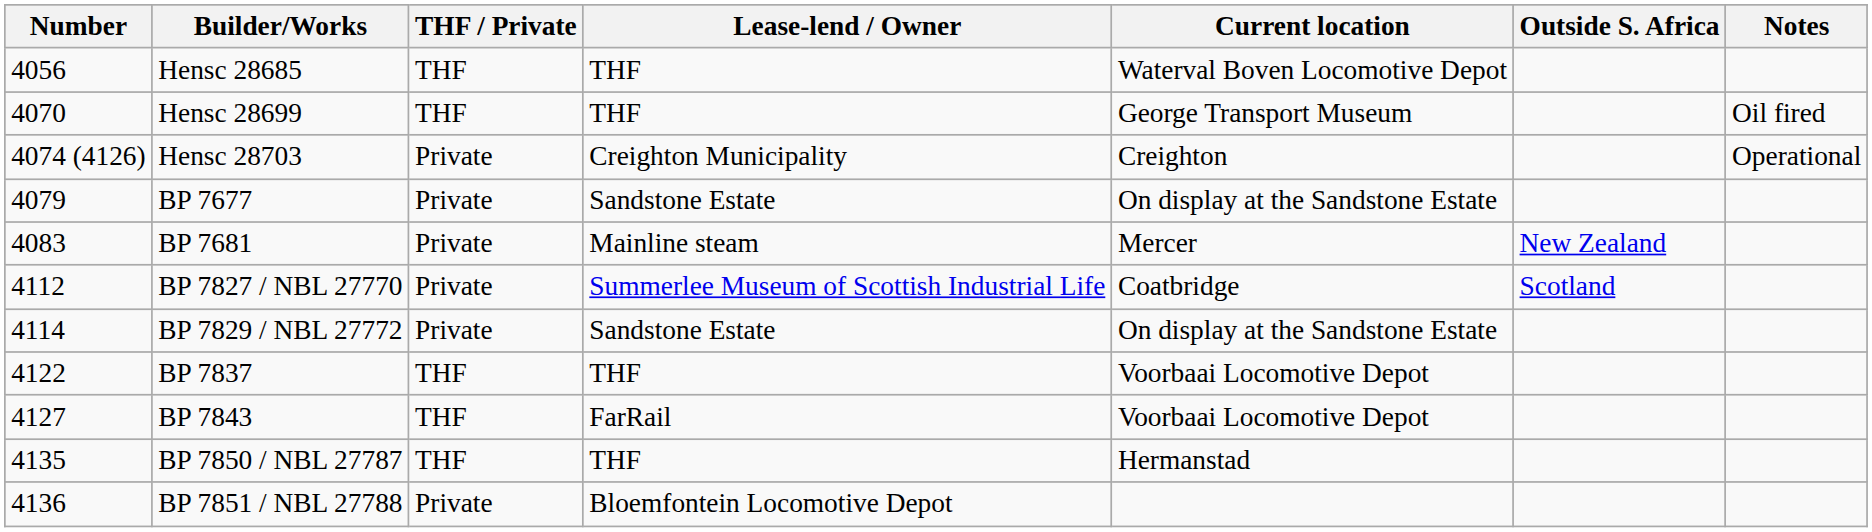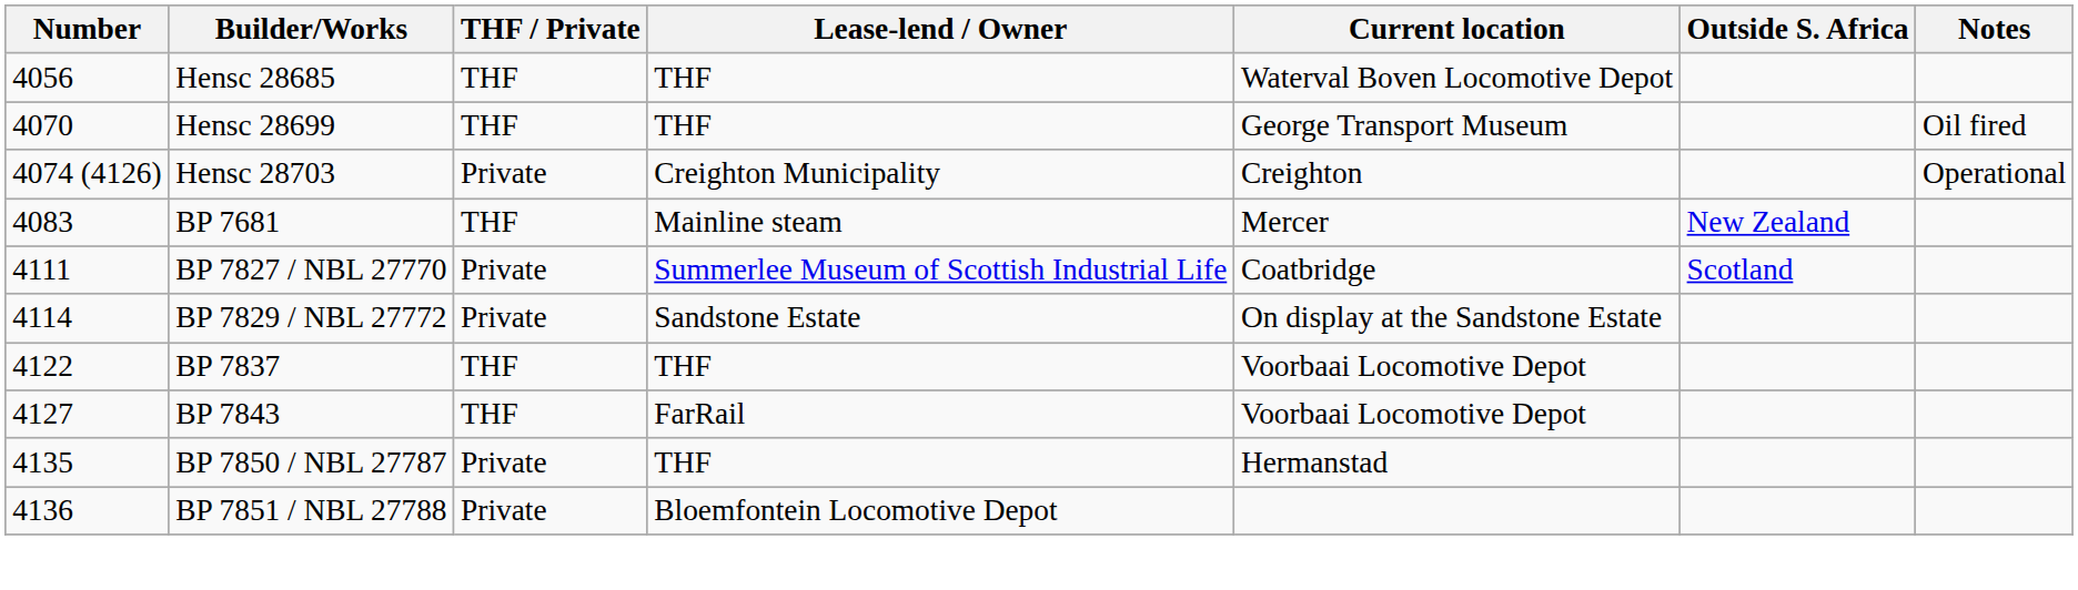 <table class="wikitable">
 <tr>
 <th>Number</th>
 <th>Builder/Works</th>
 <th>THF / Private</th>
 <th>Lease-lend / Owner</th>
 <th>Current location</th>
 <th>Outside S. Africa</th>
 <th>Notes</th>
 </tr>
 <tr>
 <td>4056</td>
 <td>Hensc 28685</td>
 <td>THF</td>
 <td>THF</td>
 <td>Waterval Boven Locomotive Depot</td>
 <td></td>
 <td></td>
 </tr>
 <tr>
 <td>4070</td>
 <td>Hensc 28699</td>
 <td>THF</td>
 <td>THF</td>
 <td>George Transport Museum</td>
 <td></td>
 <td>Oil fired</td>
 </tr>
 <tr>
 <td>4074 (4126)</td>
 <td>Hensc 28703</td>
 <td>Private</td>
 <td>Creighton Municipality</td>
 <td>Creighton</td>
 <td></td>
 <td>Operational</td>
 </tr>
 <tr>
-<td>4079</td>
-<td>BP 7677</td>
-<td>Private</td>
-<td>Sandstone Estate</td>
-<td>On display at the Sandstone Estate</td>
-<td></td>
-<td></td>
-</tr>
-<tr>
 <td>4083</td>
 <td>BP 7681</td>
-<td>Private</td>
+<td>THF</td>
 <td>Mainline steam</td>
 <td>Mercer</td>
 <td><a href='#'>New Zealand</a></td>
 <td></td>
 </tr>
 <tr>
-<td>4112</td>
+<td>4111</td>
 <td>BP 7827 / NBL 27770</td>
 <td>Private</td>
 <td><a href='#'>Summerlee Museum of Scottish Industrial Life</a></td>
 <td>Coatbridge</td>
 <td><a href='#'>Scotland</a></td>
 <td></td>
 </tr>
 <tr>
 <td>4114</td>
 <td>BP 7829 / NBL 27772</td>
 <td>Private</td>
 <td>Sandstone Estate</td>
 <td>On display at the Sandstone Estate</td>
 <td></td>
 <td></td>
 </tr>
 <tr>
 <td>4122</td>
 <td>BP 7837</td>
 <td>THF</td>
 <td>THF</td>
 <td>Voorbaai Locomotive Depot</td>
 <td></td>
 <td></td>
 </tr>
 <tr>
 <td>4127</td>
 <td>BP 7843</td>
 <td>THF</td>
 <td>FarRail</td>
 <td>Voorbaai Locomotive Depot</td>
 <td></td>
 <td></td>
 </tr>
 <tr>
 <td>4135</td>
 <td>BP 7850 / NBL 27787</td>
-<td>THF</td>
+<td>Private</td>
 <td>THF</td>
 <td>Hermanstad</td>
 <td></td>
 <td></td>
 </tr>
 <tr>
 <td>4136</td>
 <td>BP 7851 / NBL 27788</td>
 <td>Private</td>
 <td Mainline steam>Bloemfontein Locomotive Depot</td>
 <td></td>
 <td></td>
 </tr>
 </table>
